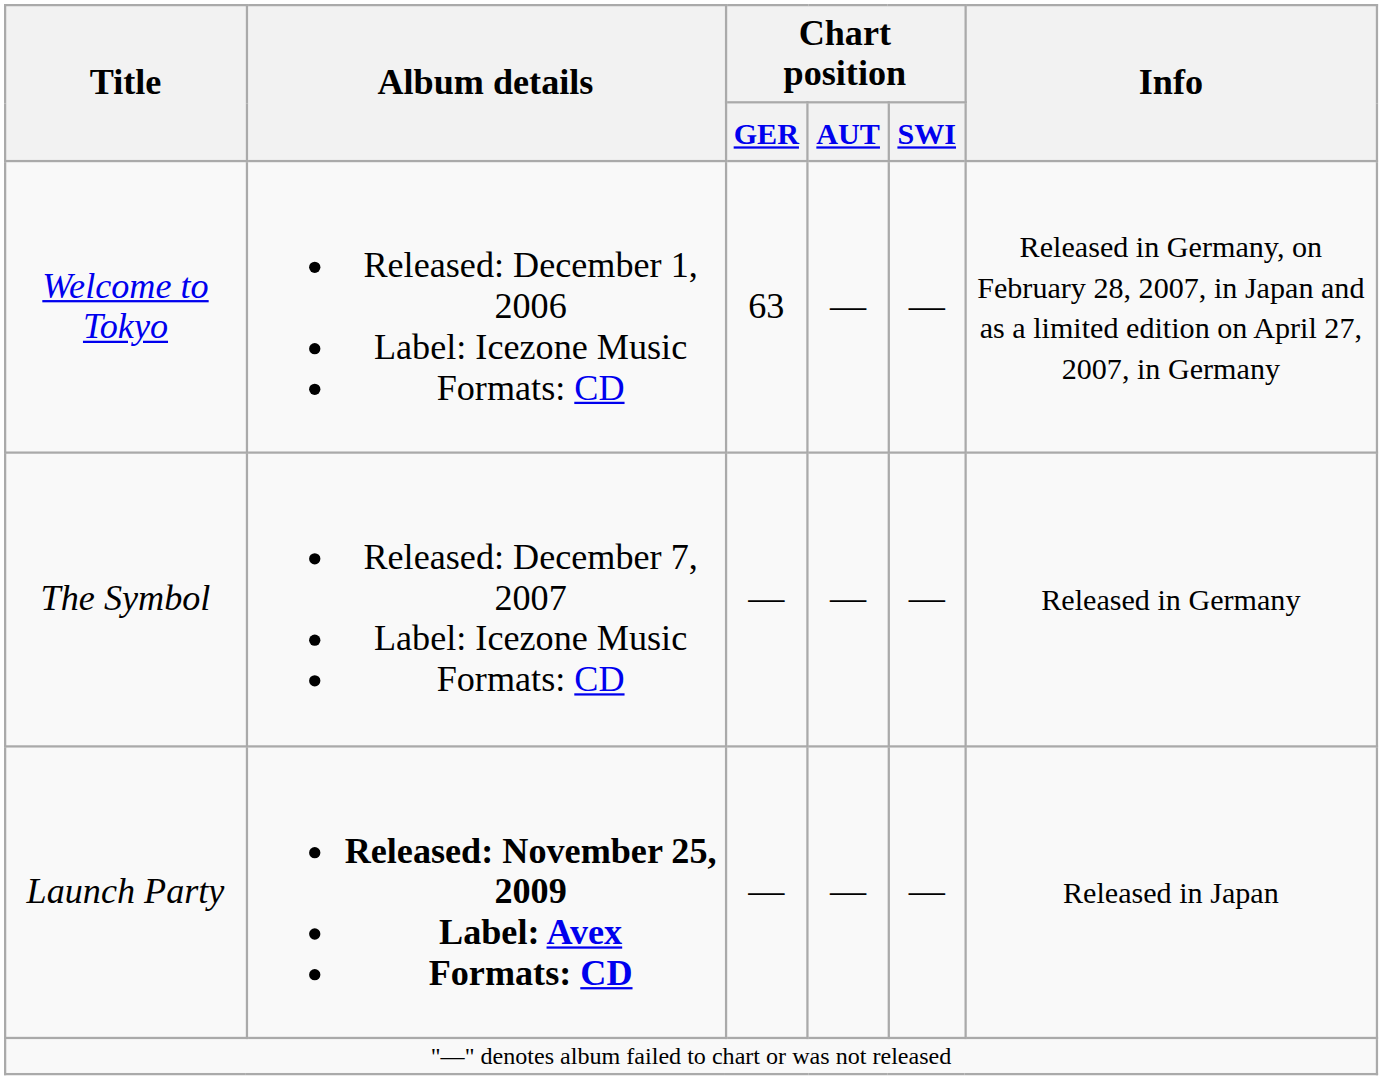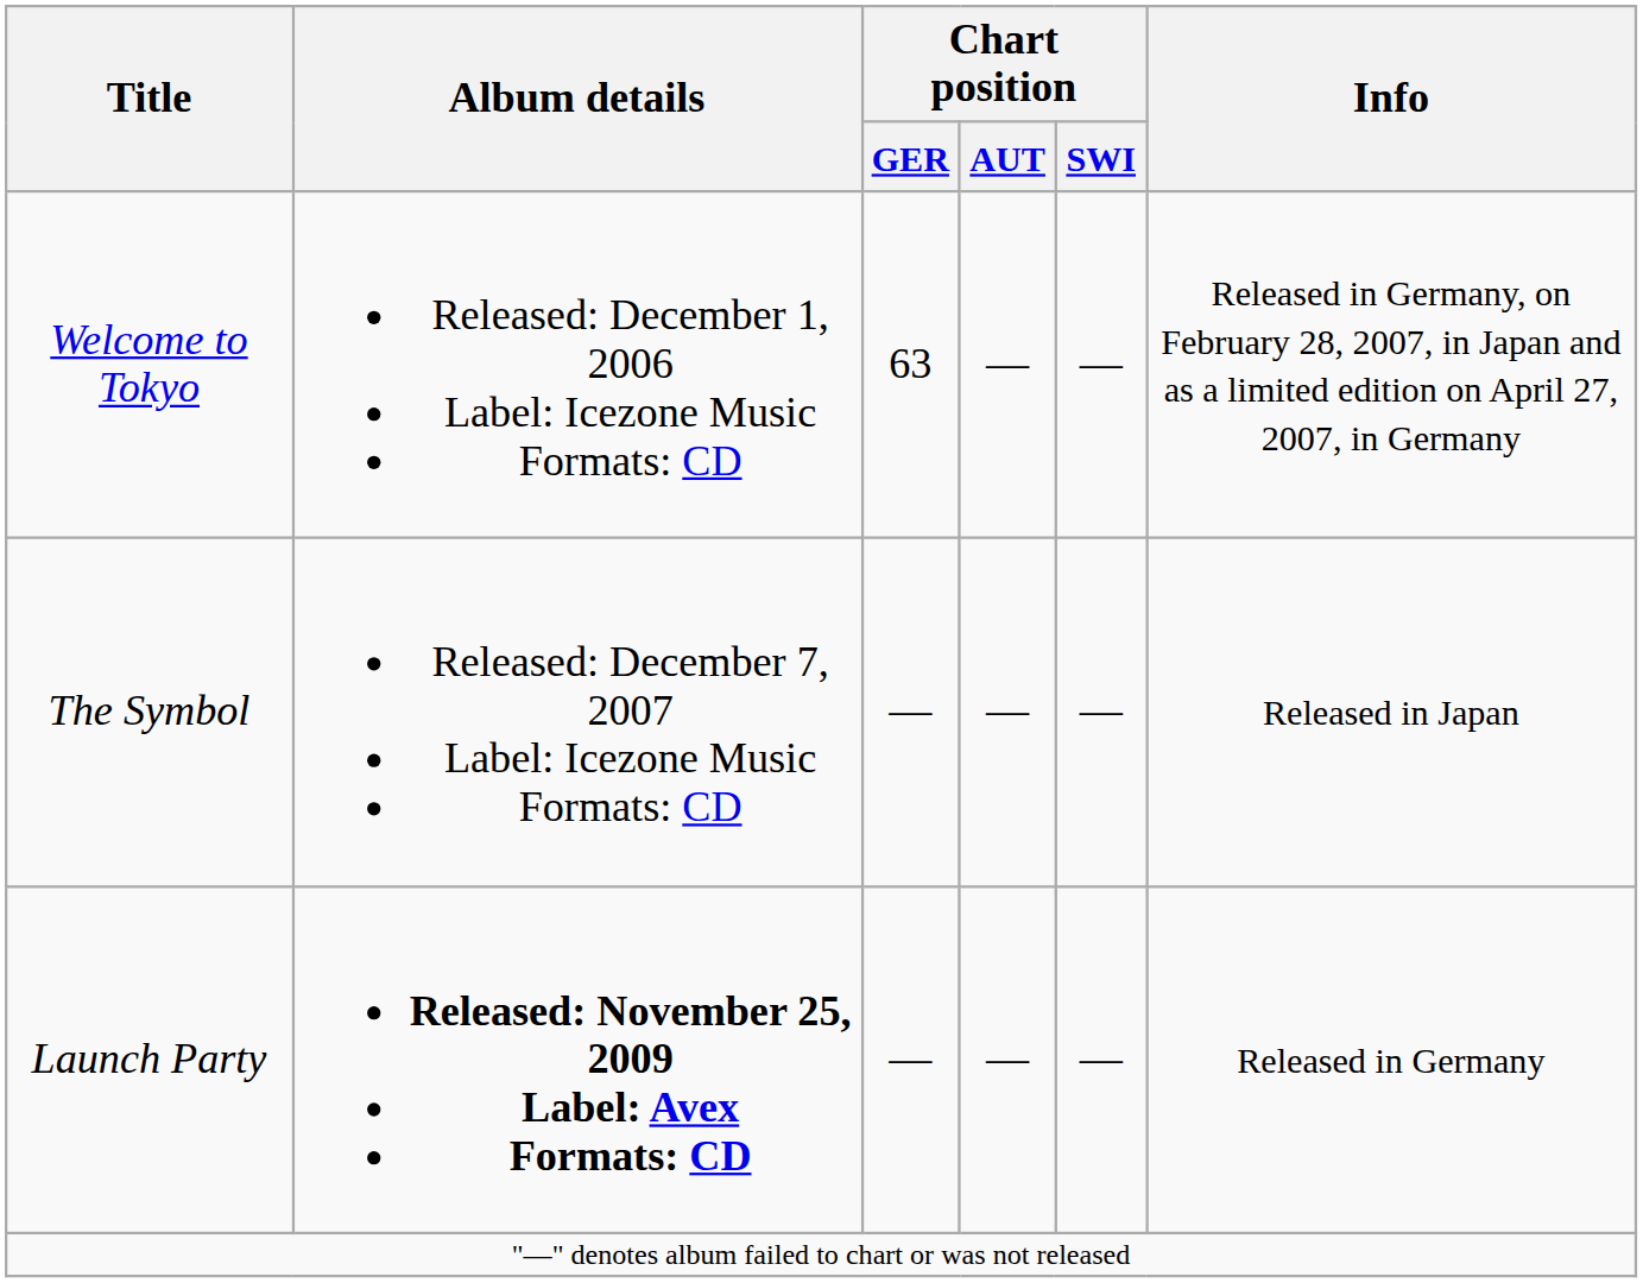 <table class="wikitable plainrowheaders" style="text-align:center;">
 <tr>
 <th rowspan="2">Title</th>
 <th rowspan="2">Album details</th>
 <th colspan="3">Chart position</th>
 <th width="175" rowspan="2">Info</th>
 </tr>
 <tr>
 <th><small><a href='#'>GER</a></small></th>
 <th><small><a href='#'>AUT</a></small></th>
 <th><small><a href='#'>SWI</a></small></th>
 </tr>
 <tr>
 <td><em><a href='#'>Welcome to Tokyo</a></em></td>
 <td><br><ul><li>Released: December 1, 2006</li><li>Label: Icezone Music</li><li>Formats: <a href='#'>CD</a></li></ul></td>
 <td align="center">63</td>
 <td align="center">—</td>
 <td align="center">—</td>
 <td><small>Released in Germany, on February 28, 2007, in Japan and as a limited edition on April 27, 2007, in Germany</small></td>
 </tr>
 <tr>
 <td><em>The Symbol</em></td>
 <td><br><ul><li>Released: December 7, 2007</li><li>Label: Icezone Music</li><li>Formats: <a href='#'>CD</a></li></ul></td>
 <td align="center">—</td>
 <td align="center">—</td>
 <td align="center">—</td>
-<td><small>Released in Germany</small></td>
+<td><small>Released in Japan</small></td>
 </tr>
 <tr>
 <td><em>Launch Party</em></td>
 <td><strong><br><ul><li>Released: November 25, 2009</li><li>Label: <a href='#'>Avex</a></li><li>Formats: <a href='#'>CD</a></li></ul></strong></td>
 <td align="center">—</td>
 <td align="center">—</td>
 <td align="center">—</td>
-<td><small>Released in Japan</small></td>
+<td><small>Released in Germany</small></td>
 </tr>
 <tr>
 <td colspan="30" style="font-size:8pt">"—" denotes album failed to chart or was not released</td>
 </tr>
 </table>
